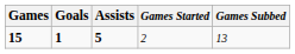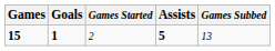 <table class="wikitable" border="1">
 <tr>
 <th>Games</th>
 <th>Goals</th>
+<th><em><small>Games Started</small></em></th>
 <th>Assists</th>
-<th><em><small>Games Started</small></em></th>
 <th><em><small>Games Subbed</small></em></th>
 </tr>
 <tr>
 <td><strong>15</strong></td>
 <td><strong>1</strong></td>
+<td><em><small>2</small></em></td>
 <td><strong>5</strong></td>
-<td><em><small>2</small></em></td>
 <td><em><small>13</small></em></td>
 </tr>
 </table>
